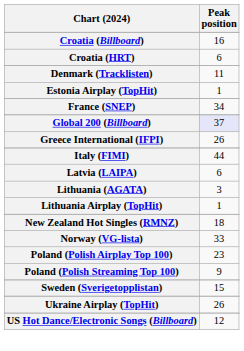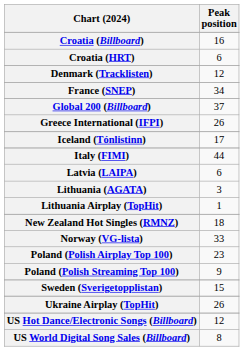 <table class="wikitable sortable plainrowheaders" style="text-align:center">
 <tr>
 <th scope="col">Chart (2024)</th>
 <th scope="col">Peak<br>position</th>
 </tr>
 <tr>
 </tr>
 <tr>
 </tr>
 <tr>
 </tr>
 <tr>
 </tr>
 <tr>
 <th scope="row"><a href='#'>Croatia</a> (<em><a href='#'>Billboard</a></em>)</th>
 <td>16</td>
 </tr>
 <tr>
 <th scope="row">Croatia (<a href='#'>HRT</a>)</th>
 <td>6</td>
 </tr>
 <tr>
 </tr>
 <tr>
 </tr>
 <tr>
 <th scope="row">Denmark (<a href='#'>Tracklisten</a>)</th>
-<td>11</td>
-</tr>
-<tr>
-<th scope="row">Estonia Airplay (<a href='#'>TopHit</a>)</th>
-<td>1</td>
+<td>12</td>
 </tr>
 <tr>
 </tr>
 <tr>
 <th scope="row">France (<a href='#'>SNEP</a>)</th>
 <td>34</td>
 </tr>
 <tr>
 </tr>
 <tr>
 <th scope="row"><a href='#'>Global 200</a> (<em><a href='#'>Billboard</a></em>)</th>
-<td style="background: lavender;">37</td>
+<td>37</td>
 </tr>
 <tr>
 <th scope="row">Greece International (<a href='#'>IFPI</a>)</th>
 <td>26</td>
 </tr>
 <tr>
 </tr>
 <tr>
+</tr>
+<tr>
+<th scope="row">Iceland (<a href='#'>Tónlistinn</a>)</th>
+<td>17</td>
 </tr>
 <tr>
 </tr>
 <tr>
 <th scope="row">Italy (<a href='#'>FIMI</a>)</th>
 <td>44</td>
 </tr>
 <tr>
 <th scope="row">Latvia (<a href='#'>LAIPA</a>)</th>
 <td>6</td>
 </tr>
 <tr>
 <th scope="row">Lithuania (<a href='#'>AGATA</a>)</th>
 <td>3</td>
 </tr>
 <tr>
 <th scope="row">Lithuania Airplay (<a href='#'>TopHit</a>)</th>
 <td>1</td>
 </tr>
 <tr>
 </tr>
 <tr>
 </tr>
 <tr>
 <th scope="row">New Zealand Hot Singles (<a href='#'>RMNZ</a>)</th>
 <td>18</td>
 </tr>
 <tr>
 <th scope="row">Norway (<a href='#'>VG-lista</a>)</th>
 <td>33</td>
 </tr>
 <tr>
 <th scope="row">Poland (<a href='#'>Polish Airplay Top 100</a>)</th>
 <td>23</td>
 </tr>
 <tr>
 <th scope="row">Poland (<a href='#'>Polish Streaming Top 100</a>)</th>
 <td>9</td>
 </tr>
 <tr>
 </tr>
 <tr>
 </tr>
 <tr>
 </tr>
 <tr>
 </tr>
 <tr>
 <th scope="row">Sweden (<a href='#'>Sverigetopplistan</a>)</th>
 <td>15</td>
 </tr>
 <tr>
 </tr>
 <tr>
 <th scope="row">Ukraine Airplay (<a href='#'>TopHit</a>)</th>
 <td>26</td>
 </tr>
 <tr>
 </tr>
 <tr>
 </tr>
 <tr>
 <th scope="row">US <a href='#'>Hot Dance/Electronic Songs</a> (<em><a href='#'>Billboard</a></em>)</th>
 <td>12</td>
 </tr>
+<tr>
+<th scope="row">US <a href='#'>World Digital Song Sales</a> (<em><a href='#'>Billboard</a></em>)</th>
+<td>8</td>
+</tr>
 </table>
